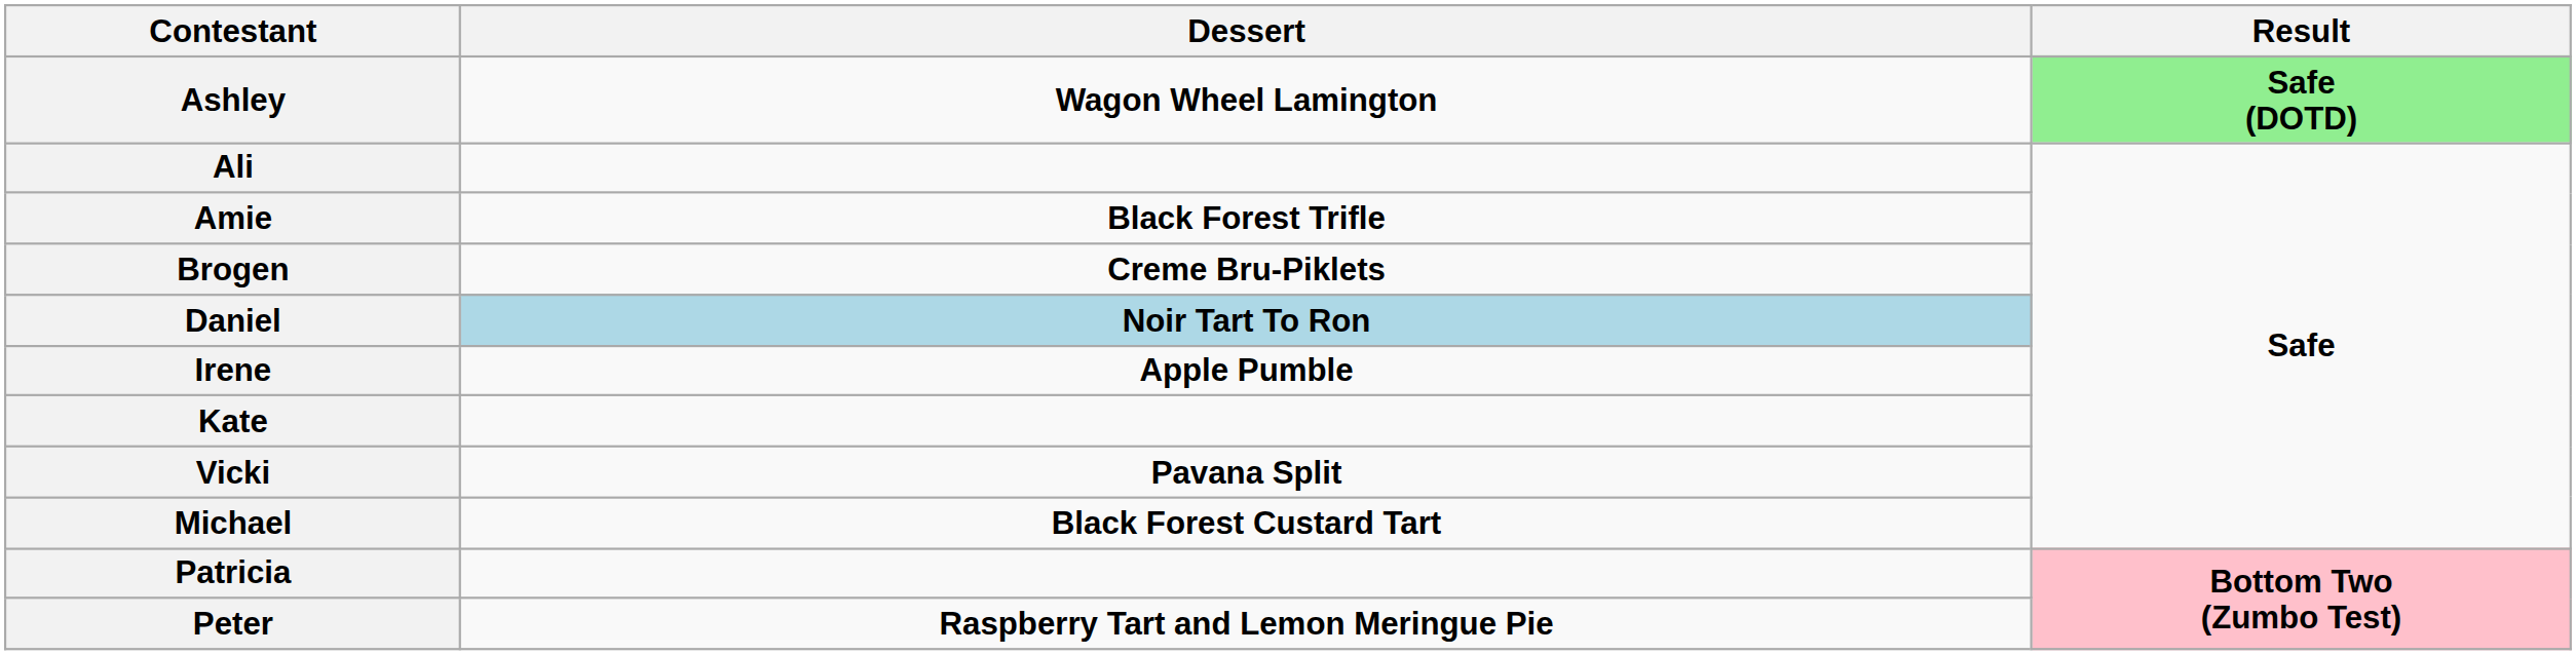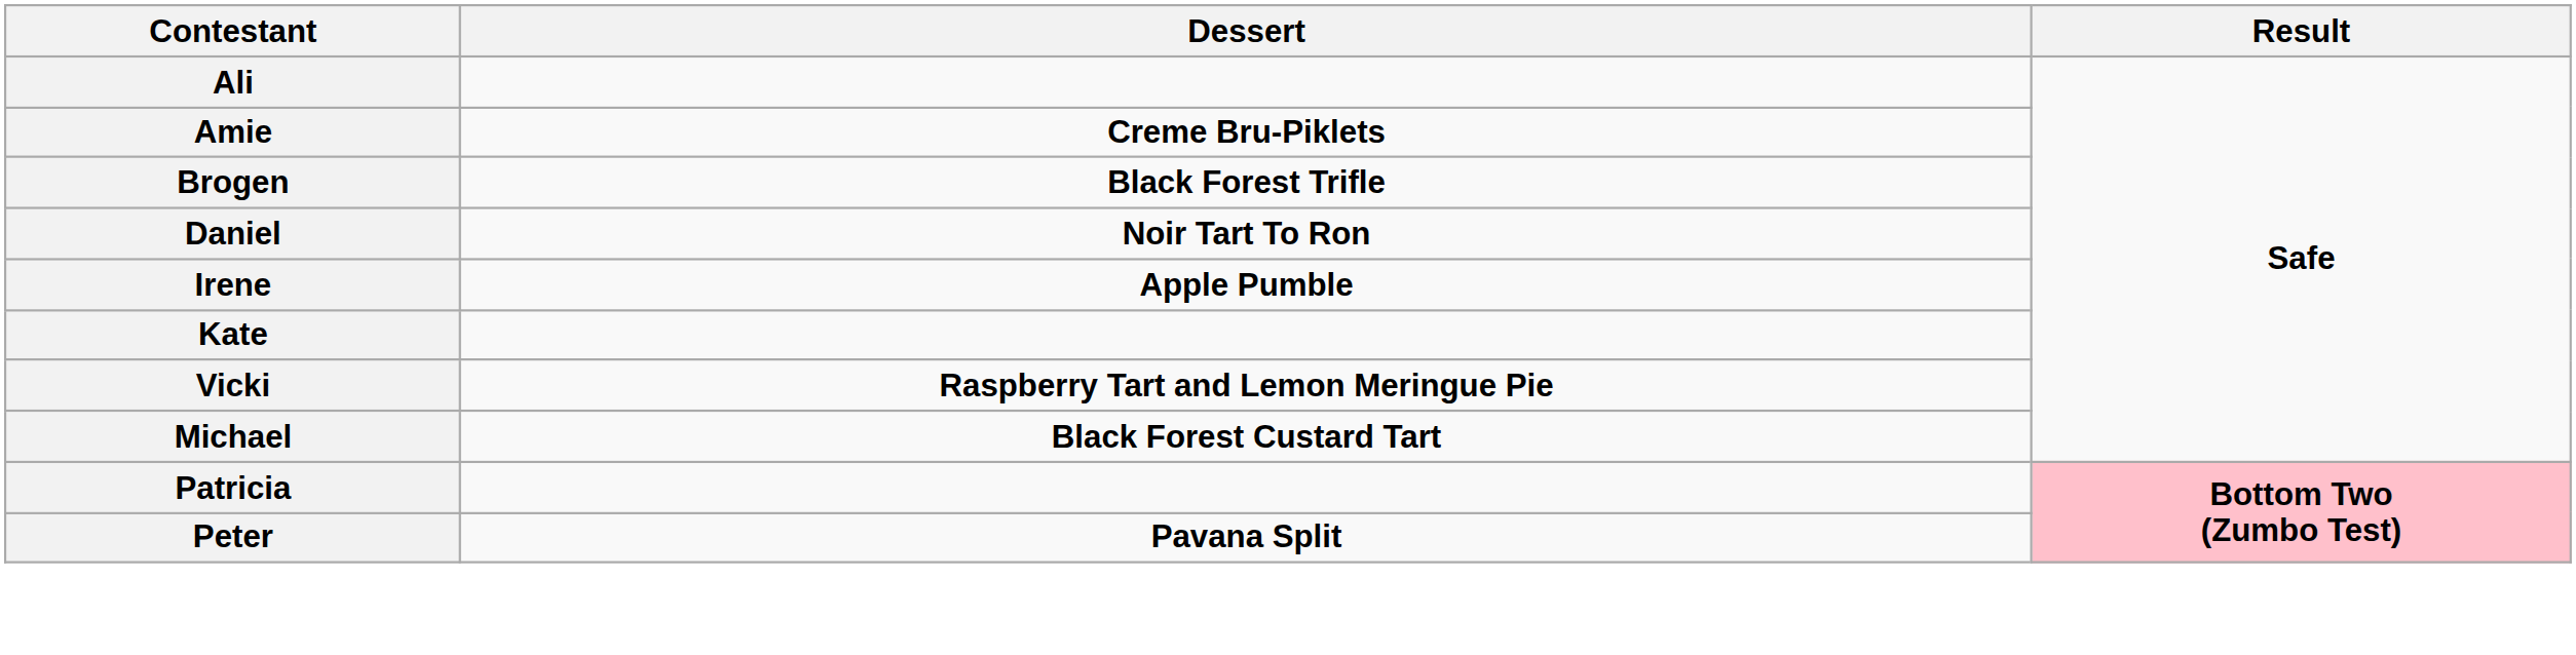 <table class="wikitable plainrowheaders" style="text-align:center; font-size:90%; width:80em;">
 <tr>
 <th>Contestant</th>
 <th>Dessert</th>
 <th>Result</th>
-</tr>
-<tr>
-<th>Ashley</th>
-<td><strong>Wagon Wheel Lamington</strong></td>
-<td bgcolor="lightgreen"><strong>Safe<br>(DOTD)</strong></td>
 </tr>
 <tr>
 <th>Ali</th>
 <td></td>
 <td rowspan="8"><strong>Safe</strong></td>
 </tr>
 <tr>
 <th>Amie</th>
+<td><strong>Creme Bru-Piklets</strong></td>
+</tr>
+<tr>
+<th>Brogen</th>
 <td><strong>Black Forest Trifle</strong></td>
 </tr>
 <tr>
-<th>Brogen</th>
-<td><strong>Creme Bru-Piklets</strong></td>
-</tr>
-<tr>
 <th>Daniel</th>
-<td style="background: lightblue;"><strong>Noir Tart To Ron</strong></td>
+<td><strong>Noir Tart To Ron</strong></td>
 </tr>
 <tr>
 <th>Irene</th>
 <td><strong>Apple Pumble</strong></td>
 </tr>
 <tr>
 <th>Kate</th>
 <td></td>
 </tr>
 <tr>
 <th>Vicki</th>
-<td><strong>Pavana Split</strong></td>
+<td><strong>Raspberry Tart and Lemon Meringue Pie</strong></td>
 </tr>
 <tr>
 <th>Michael</th>
 <td><strong>Black Forest Custard Tart</strong></td>
 </tr>
 <tr>
 <th>Patricia</th>
 <td></td>
 <td rowspan="2" bgcolor="pink"><strong>Bottom Two<br>(Zumbo Test)</strong></td>
 </tr>
 <tr>
 <th>Peter</th>
-<td><strong>Raspberry Tart and Lemon Meringue Pie</strong></td>
+<td><strong>Pavana Split</strong></td>
 </tr>
 </table>
